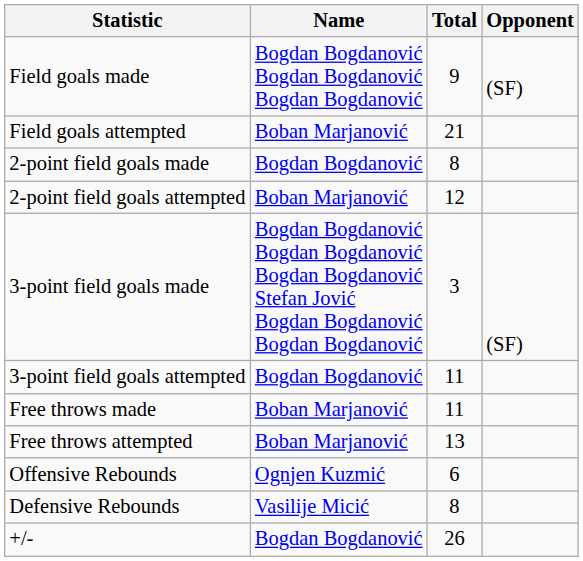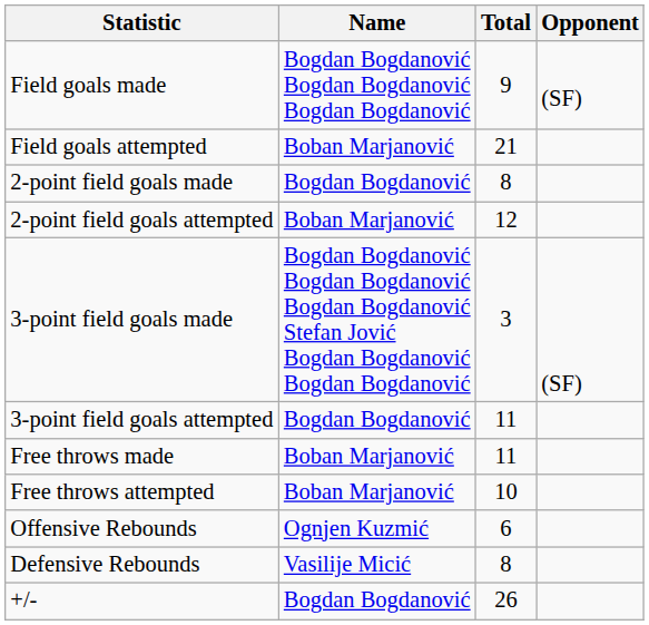 <table class=wikitable>
 <tr>
 <th>Statistic</th>
 <th>Name</th>
 <th>Total</th>
 <th>Opponent</th>
 </tr>
 <tr>
 <td>Field goals made</td>
 <td><a href='#'>Bogdan Bogdanović</a><br><a href='#'>Bogdan Bogdanović</a><br><a href='#'>Bogdan Bogdanović</a></td>
 <td align=center>9</td>
 <td><br> (SF)<br></td>
 </tr>
 <tr>
 <td>Field goals attempted</td>
 <td><a href='#'>Boban Marjanović</a></td>
 <td align=center>21</td>
 <td></td>
 </tr>
 <tr>
 <td>2-point field goals made</td>
 <td><a href='#'>Bogdan Bogdanović</a></td>
 <td align=center>8</td>
 <td></td>
 </tr>
 <tr>
 <td>2-point field goals attempted</td>
 <td><a href='#'>Boban Marjanović</a></td>
 <td align=center>12</td>
 <td></td>
 </tr>
 <tr>
 <td>3-point field goals made</td>
 <td><a href='#'>Bogdan Bogdanović</a><br><a href='#'>Bogdan Bogdanović</a><br><a href='#'>Bogdan Bogdanović</a><br><a href='#'>Stefan Jović</a><br><a href='#'>Bogdan Bogdanović</a><br><a href='#'>Bogdan Bogdanović</a></td>
 <td align=center>3</td>
 <td><br><br><br><br><br> (SF)</td>
 </tr>
 <tr>
 <td>3-point field goals attempted</td>
 <td><a href='#'>Bogdan Bogdanović</a></td>
 <td align=center>11</td>
 <td></td>
 </tr>
 <tr>
 <td>Free throws made</td>
 <td><a href='#'>Boban Marjanović</a></td>
 <td align=center>11</td>
 <td></td>
 </tr>
 <tr>
 <td>Free throws attempted</td>
 <td><a href='#'>Boban Marjanović</a></td>
-<td align=center>13</td>
+<td align=center>10</td>
 <td></td>
 </tr>
 <tr>
 <td>Offensive Rebounds</td>
 <td><a href='#'>Ognjen Kuzmić</a></td>
 <td align=center>6</td>
 <td></td>
 </tr>
 <tr>
 <td>Defensive Rebounds</td>
 <td><a href='#'>Vasilije Micić</a></td>
 <td align=center>8</td>
 <td></td>
 </tr>
 <tr>
 <td>+/-</td>
 <td><a href='#'>Bogdan Bogdanović</a></td>
 <td align=center>26</td>
 <td></td>
 </tr>
 </table>
